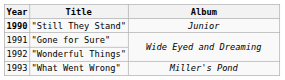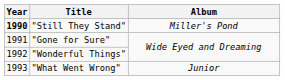 <table class="wikitable" style="text-align:center;">
 <tr>
 <th scope="col">Year</th>
 <th scope="col">Title</th>
 <th scope="col" width="220">Album</th>
 </tr>
 <tr>
 <td><strong>1990</strong></td>
 <td align="left">"Still They Stand"</td>
-<td><em>Junior</em></td>
+<td><em>Miller's Pond</em></td>
 </tr>
 <tr>
 <td>1991</td>
 <td align="left">"Gone for Sure"</td>
 <td rowspan="2"><em>Wide Eyed and Dreaming</em></td>
 </tr>
 <tr>
 <td>1992</td>
 <td align="left">"Wonderful Things"</td>
 </tr>
 <tr>
 <td>1993</td>
 <td align="left">"What Went Wrong"</td>
-<td><em>Miller's Pond</em></td>
+<td><em>Junior</em></td>
 </tr>
 </table>
